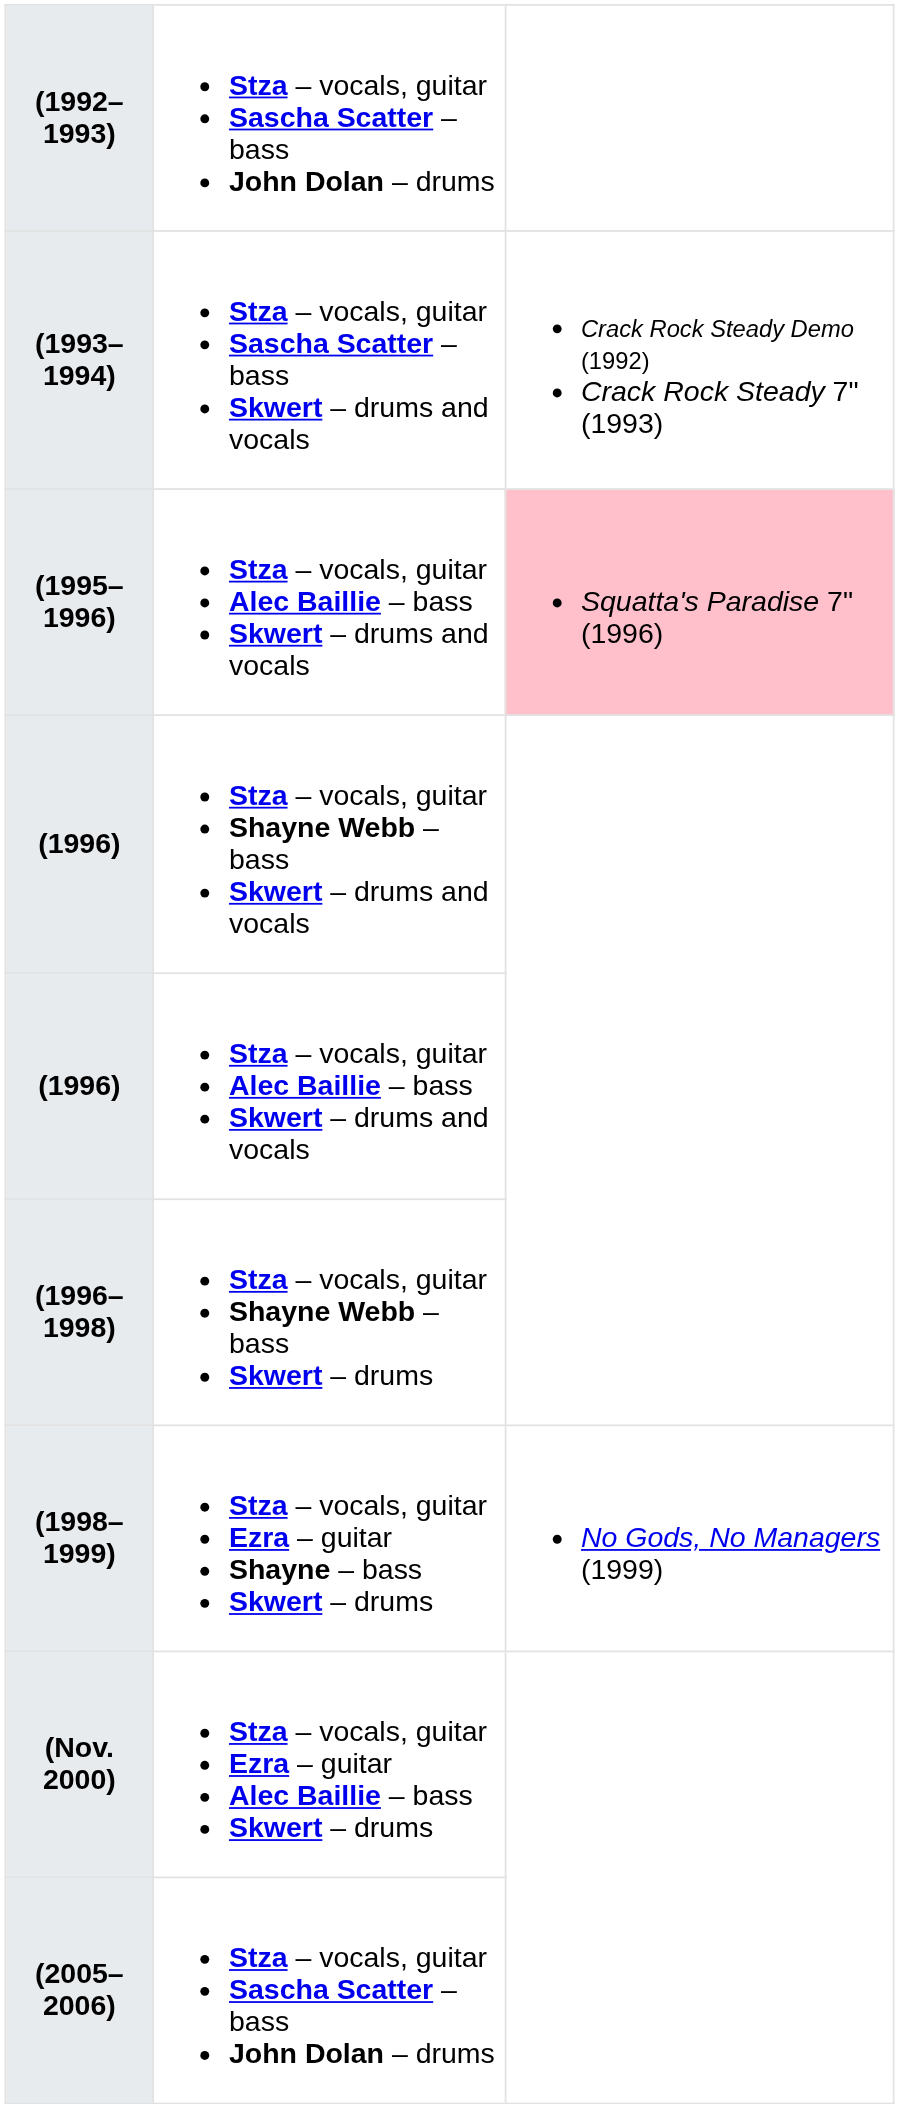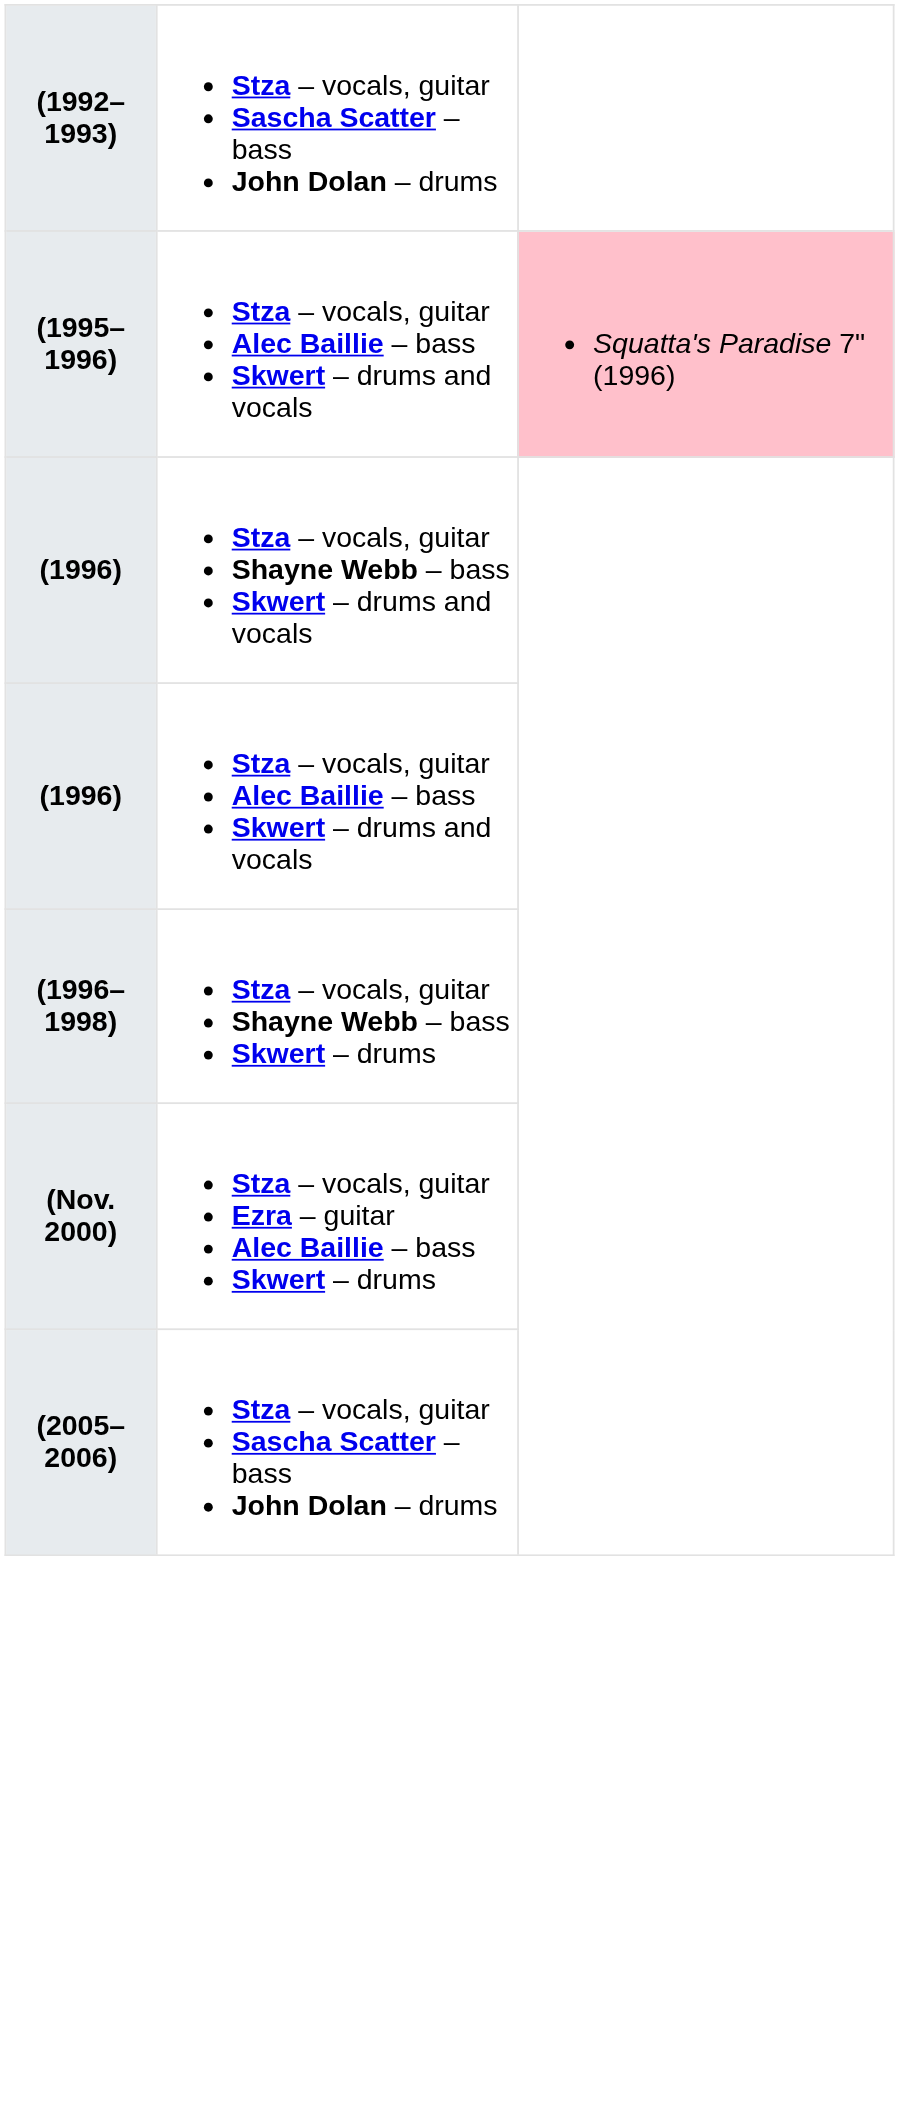 <table class="toccolours"  border=1 cellpadding=2 cellspacing=0 style=" float: right; width: 500px; margin: 0 0 1em 1em; border-collapse: collapse; border: 1px solid #E2E2E2;">
 <tr>
 <th bgcolor="#E7EBEE">(1992–1993)</th>
 <td><br><ul><li><strong><a href='#'>Stza</a></strong> – vocals, guitar</li><li><strong><a href='#'>Sascha Scatter</a></strong> – bass</li><li><strong>John Dolan</strong> – drums</li></ul></td>
-</tr>
-<tr>
-<th bgcolor="#E7EBEE">(1993–1994)</th>
-<td><br><ul><li><strong><a href='#'>Stza</a></strong> – vocals, guitar</li><li><strong><a href='#'>Sascha Scatter</a></strong> – bass</li><li><strong><a href='#'>Skwert</a></strong> – drums and vocals</li></ul></td>
-<td><br><ul><li><small><em>Crack Rock Steady Demo</em> (1992)</small></li><li><em>Crack Rock Steady</em> 7" (1993)</li></ul></td>
 </tr>
 <tr>
 <th bgcolor="#E7EBEE">(1995–1996)</th>
 <td><br><ul><li><strong><a href='#'>Stza</a></strong> – vocals, guitar</li><li><strong><a href='#'>Alec Baillie</a></strong> – bass</li><li><strong><a href='#'>Skwert</a></strong> – drums and vocals</li></ul></td>
 <td style="background: pink;"><br><ul><li><em>Squatta's Paradise</em> 7" (1996)</li></ul></td>
 </tr>
 <tr>
 <th bgcolor="#E7EBEE">(1996)</th>
 <td><br><ul><li><strong><a href='#'>Stza</a></strong> – vocals, guitar</li><li><strong>Shayne Webb</strong> – bass</li><li><strong><a href='#'>Skwert</a></strong> – drums and vocals</li></ul></td>
 </tr>
 <tr>
 <th bgcolor="#E7EBEE">(1996)</th>
 <td><br><ul><li><strong><a href='#'>Stza</a></strong> – vocals, guitar</li><li><strong><a href='#'>Alec Baillie</a></strong> – bass</li><li><strong><a href='#'>Skwert</a></strong> – drums and vocals</li></ul></td>
 </tr>
 <tr>
 <th bgcolor="#E7EBEE">(1996–1998)</th>
 <td><br><ul><li><strong><a href='#'>Stza</a></strong> – vocals, guitar</li><li><strong>Shayne Webb</strong> – bass</li><li><strong><a href='#'>Skwert</a></strong> – drums</li></ul></td>
 </tr>
 <tr>
-<th bgcolor="#E7EBEE">(1998–1999)</th>
-<td><br><ul><li><strong><a href='#'>Stza</a></strong> – vocals, guitar</li><li><strong><a href='#'>Ezra</a></strong> – guitar</li><li><strong>Shayne</strong> – bass</li><li><strong><a href='#'>Skwert</a></strong> – drums</li></ul></td>
-<td><br><ul><li><em><a href='#'>No Gods, No Managers</a></em> (1999)</li></ul></td>
-</tr>
-<tr>
 <th bgcolor="#E7EBEE">(Nov. 2000)</th>
 <td><br><ul><li><strong><a href='#'>Stza</a></strong> – vocals, guitar</li><li><strong><a href='#'>Ezra</a></strong> – guitar</li><li><strong><a href='#'>Alec Baillie</a></strong> – bass</li><li><strong><a href='#'>Skwert</a></strong> – drums</li></ul></td>
 </tr>
 <tr>
 <th bgcolor="#E7EBEE">(2005–2006)</th>
 <td><br><ul><li><strong><a href='#'>Stza</a></strong> – vocals, guitar</li><li><strong><a href='#'>Sascha Scatter</a></strong> – bass</li><li><strong>John Dolan</strong> – drums</li></ul></td>
 </tr>
 </table>
